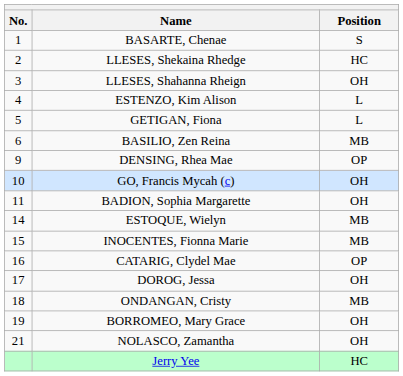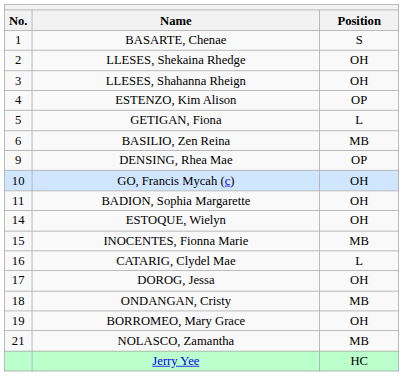 <table class="wikitable mw-collapsible mw-collapsed" style="text-align:center; width:500px; border:none">
 <tr>
 <th style="text-align:left" colspan="3"></th>
 </tr>
 <tr>
 <th style="width:7%">No.</th>
 <th>Name</th>
 <th style="width:20%">Position</th>
 </tr>
 <tr>
 <td>1</td>
 <td>BASARTE, Chenae</td>
 <td>S</td>
 </tr>
 <tr>
 <td>2</td>
 <td>LLESES, Shekaina Rhedge</td>
-<td>HC</td>
+<td>OH</td>
 </tr>
 <tr>
 <td>3</td>
 <td>LLESES, Shahanna Rheign</td>
 <td>OH</td>
 </tr>
 <tr>
 <td>4</td>
 <td>ESTENZO, Kim Alison</td>
-<td>L</td>
+<td>OP</td>
 </tr>
 <tr>
 <td>5</td>
 <td>GETIGAN, Fiona</td>
 <td>L</td>
 </tr>
 <tr>
 <td>6</td>
 <td>BASILIO, Zen Reina</td>
 <td>MB</td>
 </tr>
 <tr>
 <td>9</td>
 <td>DENSING, Rhea Mae</td>
 <td>OP</td>
 </tr>
 <tr bgcolor=#D0E6FF>
 <td>10</td>
 <td>GO, Francis Mycah  (<a href='#'>c</a>)</td>
 <td>OH</td>
 </tr>
 <tr>
 <td>11</td>
 <td>BADION, Sophia Margarette</td>
 <td>OH</td>
 </tr>
 <tr>
 <td>14</td>
 <td>ESTOQUE, Wielyn</td>
-<td>MB</td>
+<td>OH</td>
 </tr>
 <tr>
 <td>15</td>
 <td>INOCENTES, Fionna Marie</td>
 <td>MB</td>
 </tr>
 <tr>
 <td>16</td>
 <td>CATARIG, Clydel Mae</td>
-<td>OP</td>
+<td>L</td>
 </tr>
 <tr>
 <td>17</td>
 <td>DOROG, Jessa</td>
 <td>OH</td>
 </tr>
 <tr>
 <td>18</td>
 <td>ONDANGAN, Cristy</td>
 <td>MB</td>
 </tr>
 <tr>
 <td>19</td>
 <td>BORROMEO, Mary Grace</td>
 <td>OH</td>
 </tr>
 <tr>
 <td>21</td>
 <td>NOLASCO, Zamantha</td>
-<td>OH</td>
+<td>MB</td>
 </tr>
 <tr bgcolor=#BBFFCC>
 <td></td>
 <td><a href='#'>Jerry Yee</a></td>
 <td>HC</td>
 </tr>
 </table>
